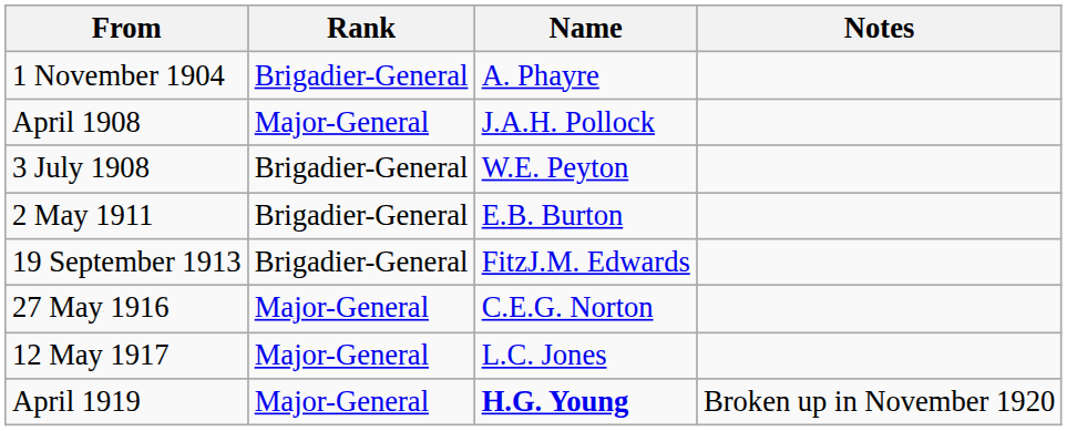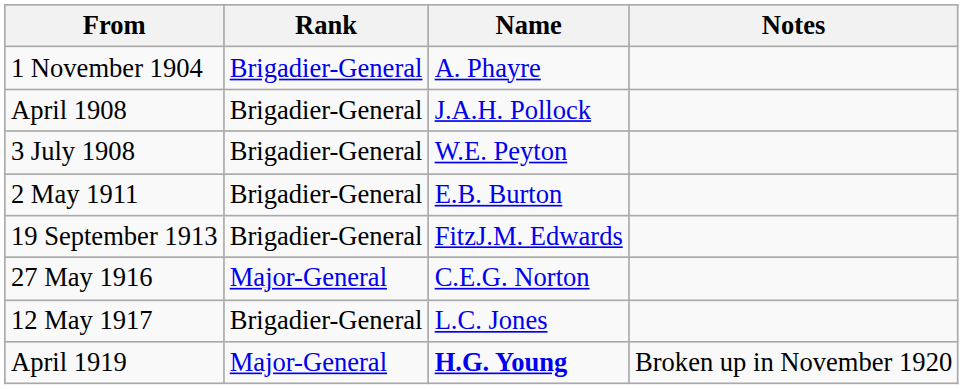 <table class="wikitable">
 <tr>
 <th>From</th>
 <th>Rank</th>
 <th>Name</th>
 <th>Notes</th>
 </tr>
 <tr>
 <td>1 November 1904</td>
 <td><a href='#'>Brigadier-General</a></td>
 <td><a href='#'>A. Phayre</a></td>
 <td></td>
 </tr>
 <tr>
 <td>April 1908</td>
-<td><a href='#'>Major-General</a></td>
+<td>Brigadier-General</td>
 <td><a href='#'>J.A.H. Pollock</a></td>
 <td></td>
 </tr>
 <tr>
 <td>3 July 1908</td>
 <td>Brigadier-General</td>
 <td><a href='#'>W.E. Peyton</a></td>
 <td></td>
 </tr>
 <tr>
 <td>2 May 1911</td>
 <td>Brigadier-General</td>
 <td><a href='#'>E.B. Burton</a></td>
 <td></td>
 </tr>
 <tr>
 <td>19 September 1913</td>
 <td>Brigadier-General</td>
 <td><a href='#'>FitzJ.M. Edwards</a></td>
 <td></td>
 </tr>
 <tr>
 <td>27 May 1916</td>
 <td><a href='#'>Major-General</a></td>
 <td><a href='#'>C.E.G. Norton</a></td>
 <td></td>
 </tr>
 <tr>
 <td>12 May 1917</td>
-<td><a href='#'>Major-General</a></td>
+<td>Brigadier-General</td>
 <td><a href='#'>L.C. Jones</a></td>
 <td></td>
 </tr>
 <tr>
 <td>April 1919</td>
 <td><a href='#'>Major-General</a></td>
 <td><strong><a href='#'>H.G. Young</a></strong></td>
 <td>Broken up in November 1920</td>
 </tr>
 </table>
